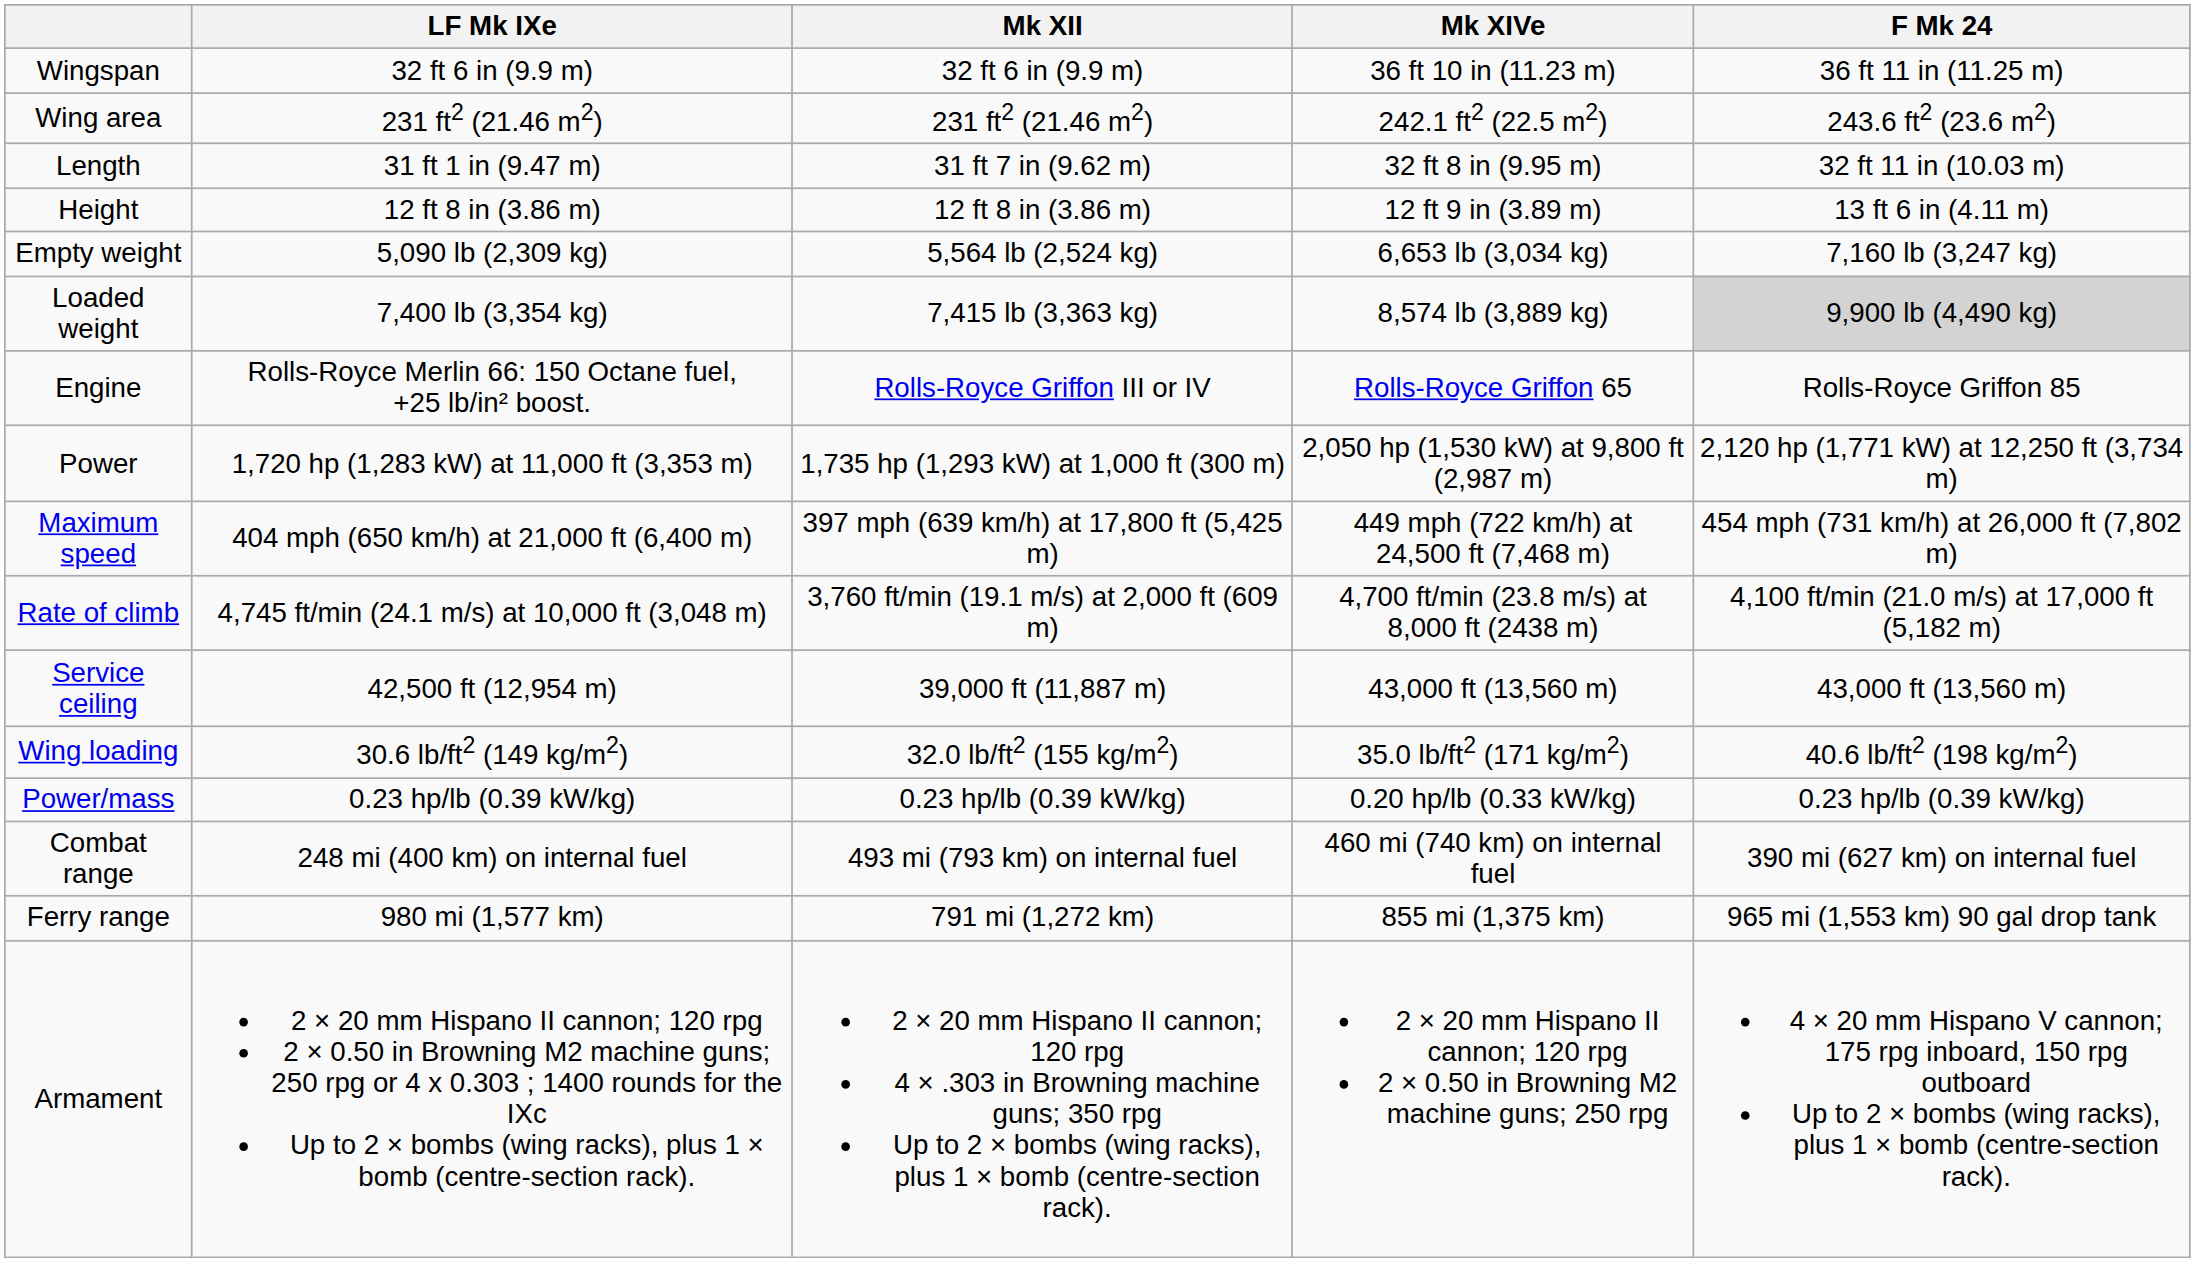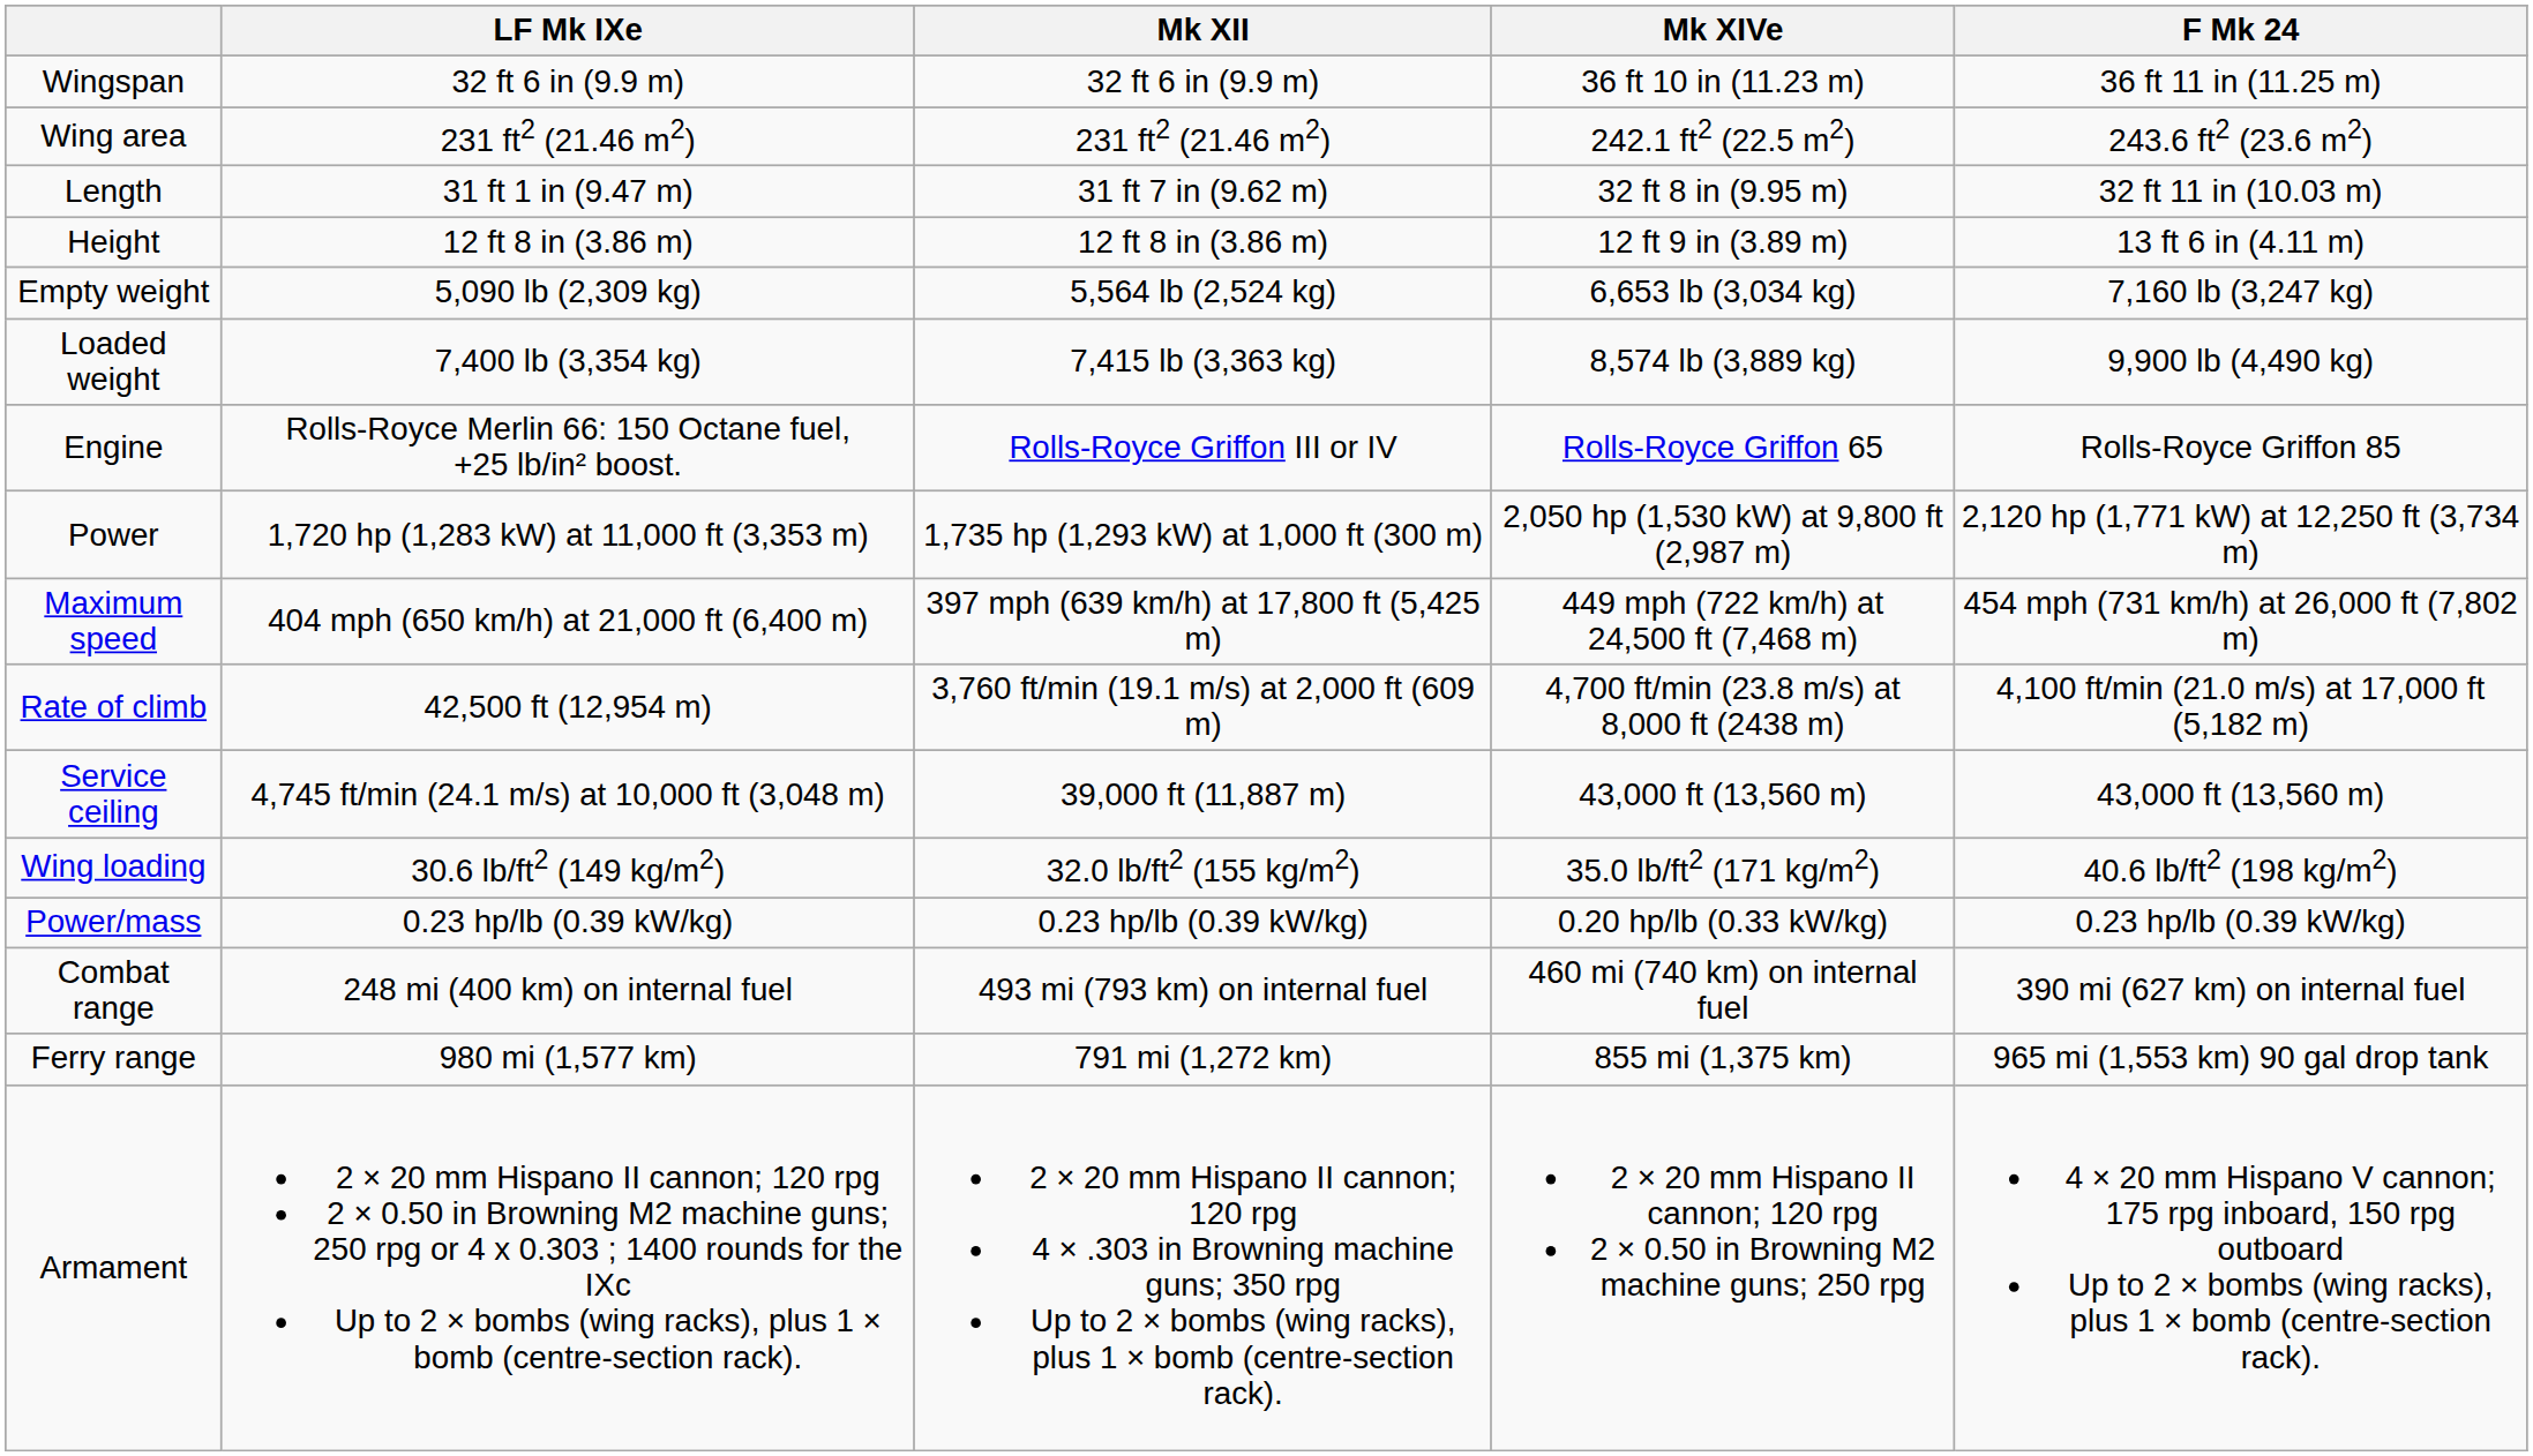 <table class="wikitable"" ;width:100%; " style="margin:auto;">
 <tr>
 <th></th>
 <th>LF Mk IXe</th>
 <th>Mk XII</th>
 <th>Mk XIVe</th>
 <th>F Mk 24</th>
 </tr>
 <tr style="text-align:center;">
 <td>Wingspan</td>
 <td>32 ft 6 in (9.9 m)</td>
 <td>32 ft 6 in (9.9 m)</td>
 <td>36 ft 10 in (11.23 m)</td>
 <td>36 ft 11 in (11.25 m)</td>
 </tr>
 <tr style="text-align:center;">
 <td>Wing area</td>
 <td>231 ft<sup>2</sup> (21.46 m<sup>2</sup>)</td>
 <td>231 ft<sup>2</sup> (21.46 m<sup>2</sup>)</td>
 <td>242.1 ft<sup>2</sup> (22.5 m<sup>2</sup>)</td>
 <td>243.6 ft<sup>2</sup> (23.6 m<sup>2</sup>)</td>
 </tr>
 <tr style="text-align:center;">
 <td>Length</td>
 <td>31 ft 1 in (9.47 m)</td>
 <td>31 ft 7 in (9.62 m)</td>
 <td>32 ft 8 in (9.95 m)</td>
 <td>32 ft 11 in (10.03 m)</td>
 </tr>
 <tr style="text-align:center;">
 <td>Height</td>
 <td>12 ft 8 in (3.86 m)</td>
 <td>12 ft 8 in (3.86 m)</td>
 <td>12 ft 9 in (3.89 m)</td>
 <td>13 ft 6 in (4.11 m)</td>
 </tr>
 <tr style="text-align:center;">
 <td>Empty weight</td>
 <td>5,090 lb (2,309 kg)</td>
 <td>5,564 lb (2,524 kg)</td>
 <td>6,653 lb (3,034 kg)</td>
 <td>7,160 lb (3,247 kg)</td>
 </tr>
 <tr style="text-align:center;">
 <td>Loaded weight</td>
 <td>7,400 lb (3,354 kg)</td>
 <td>7,415 lb (3,363 kg)</td>
 <td>8,574 lb (3,889 kg)</td>
-<td style="background: lightgrey;">9,900 lb (4,490 kg)</td>
+<td>9,900 lb (4,490 kg)</td>
 </tr>
 <tr style="text-align:center;">
 <td>Engine</td>
 <td>Rolls-Royce Merlin 66: 150 Octane fuel, +25 lb/in² boost.</td>
 <td><a href='#'>Rolls-Royce Griffon</a> III or IV</td>
 <td><a href='#'>Rolls-Royce Griffon</a> 65</td>
 <td>Rolls-Royce Griffon 85</td>
 </tr>
 <tr style="text-align:center;">
 <td>Power</td>
 <td>1,720 hp (1,283 kW) at 11,000 ft (3,353 m)</td>
 <td>1,735 hp (1,293 kW) at 1,000 ft (300 m)</td>
 <td>2,050 hp (1,530 kW) at 9,800 ft (2,987 m)</td>
 <td>2,120 hp (1,771 kW) at 12,250 ft (3,734 m)</td>
 </tr>
 <tr style="text-align:center;">
 <td><a href='#'>Maximum speed</a></td>
 <td>404 mph (650 km/h) at 21,000 ft (6,400 m)</td>
 <td>397 mph (639 km/h) at 17,800 ft (5,425 m)</td>
 <td>449 mph (722 km/h) at 24,500 ft (7,468 m)</td>
 <td>454 mph (731 km/h) at 26,000 ft (7,802 m)</td>
 </tr>
 <tr style="text-align:center;">
 <td><a href='#'>Rate of climb</a></td>
-<td>4,745 ft/min (24.1 m/s) at 10,000 ft (3,048 m)</td>
+<td>42,500 ft (12,954 m)</td>
 <td>3,760 ft/min (19.1 m/s) at 2,000 ft (609 m)</td>
 <td>4,700 ft/min (23.8 m/s) at 8,000 ft (2438 m)</td>
 <td>4,100 ft/min (21.0 m/s) at 17,000 ft (5,182 m)</td>
 </tr>
 <tr style="text-align:center;">
 <td><a href='#'>Service ceiling</a></td>
-<td>42,500 ft (12,954 m)</td>
+<td>4,745 ft/min (24.1 m/s) at 10,000 ft (3,048 m)</td>
 <td>39,000 ft (11,887 m)</td>
 <td>43,000 ft (13,560 m)</td>
 <td>43,000 ft (13,560 m)</td>
 </tr>
 <tr style="text-align:center;">
 <td><a href='#'>Wing loading</a></td>
 <td>30.6 lb/ft<sup>2</sup> (149 kg/m<sup>2</sup>)</td>
 <td>32.0 lb/ft<sup>2</sup> (155 kg/m<sup>2</sup>)</td>
 <td>35.0 lb/ft<sup>2</sup> (171 kg/m<sup>2</sup>)</td>
 <td>40.6 lb/ft<sup>2</sup> (198 kg/m<sup>2</sup>)</td>
 </tr>
 <tr style="text-align:center;">
 <td><a href='#'>Power/mass</a></td>
 <td>0.23 hp/lb (0.39 kW/kg)</td>
 <td>0.23 hp/lb (0.39 kW/kg)</td>
 <td>0.20 hp/lb (0.33 kW/kg)</td>
 <td>0.23 hp/lb (0.39 kW/kg)</td>
 </tr>
 <tr style="text-align:center;">
 <td>Combat range</td>
 <td>248 mi (400 km) on internal fuel</td>
 <td>493 mi (793 km) on internal fuel</td>
 <td>460 mi (740 km) on internal fuel</td>
 <td>390 mi (627 km) on internal fuel</td>
 </tr>
 <tr style="text-align:center;">
 <td>Ferry range</td>
 <td>980 mi (1,577 km)</td>
 <td>791 mi (1,272 km)</td>
 <td>855 mi (1,375 km)</td>
 <td>965 mi (1,553 km) 90 gal drop tank</td>
 </tr>
 <tr style="text-align:center;">
 <td>Armament</td>
 <td valign="top"><br><ul><li>2 × 20 mm Hispano II cannon; 120 rpg</li><li>2 × 0.50 in Browning M2 machine guns; 250 rpg or 4 x 0.303 ; 1400 rounds for the IXc</li><li>Up to 2 ×  bombs (wing racks), plus 1 ×  bomb (centre-section rack).</li></ul></td>
 <td valign="top"><br><ul><li>2 × 20 mm Hispano II cannon; 120 rpg</li><li>4 × .303 in Browning machine guns; 350 rpg</li><li>Up to 2 ×  bombs (wing racks), plus 1 ×  bomb (centre-section rack).</li></ul></td>
 <td valign="top"><br><ul><li>2 × 20 mm Hispano II cannon; 120 rpg</li><li>2 × 0.50 in Browning M2 machine guns; 250 rpg</li></ul></td>
 <td valign="top"><br><ul><li>4 × 20 mm Hispano V cannon; 175 rpg inboard, 150 rpg outboard</li><li>Up to 2 ×  bombs (wing racks), plus 1 ×  bomb (centre-section rack).</li></ul></td>
 </tr>
 </table>
